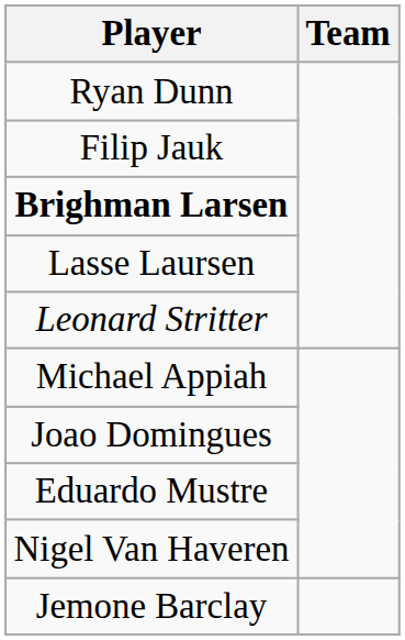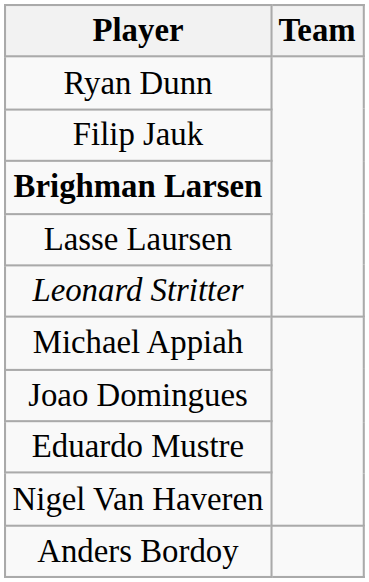 <table class="wikitable" style="text-align: center;">
 <tr>
 <th>Player</th>
 <th>Team</th>
 </tr>
 <tr>
 <td>Ryan Dunn</td>
 <td rowspan=5></td>
 </tr>
 <tr>
 <td>Filip Jauk</td>
 </tr>
 <tr>
 <td><strong>Brighman Larsen</strong></td>
 </tr>
 <tr>
 <td>Lasse Laursen</td>
 </tr>
 <tr>
 <td><em>Leonard Stritter</em></td>
 </tr>
 <tr>
 <td>Michael Appiah</td>
 <td rowspan=4></td>
 </tr>
 <tr>
 <td>Joao Domingues</td>
 </tr>
 <tr>
 <td>Eduardo Mustre</td>
 </tr>
 <tr>
 <td>Nigel Van Haveren</td>
 </tr>
 <tr>
-<td>Jemone Barclay</td>
+<td>Anders Bordoy</td>
 <td></td>
 </tr>
 </table>
